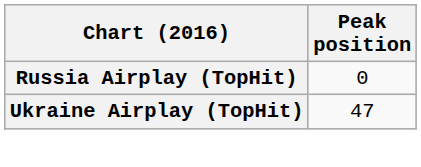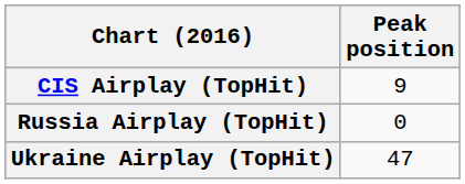 <table class="wikitable sortable plainrowheaders" style="text-align:center">
 <tr>
 <th scope="col">Chart (2016)</th>
 <th scope="col">Peak<br>position</th>
+</tr>
+<tr>
+<th scope="row"><a href='#'>CIS</a> Airplay (TopHit)</th>
+<td>9</td>
 </tr>
 <tr>
 <th scope="row">Russia Airplay (TopHit)</th>
 <td>0</td>
 </tr>
 <tr>
 <th scope="row">Ukraine Airplay (TopHit)</th>
 <td>47</td>
 </tr>
 </table>
